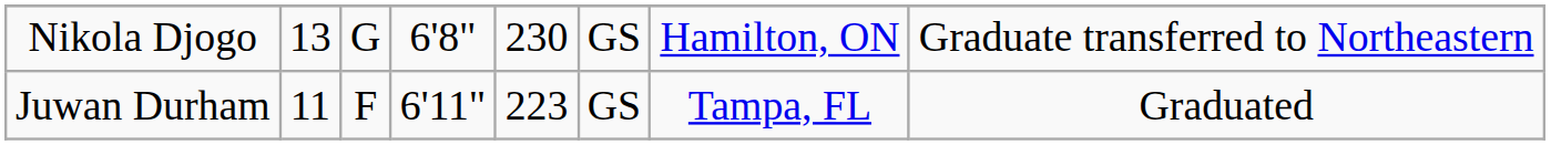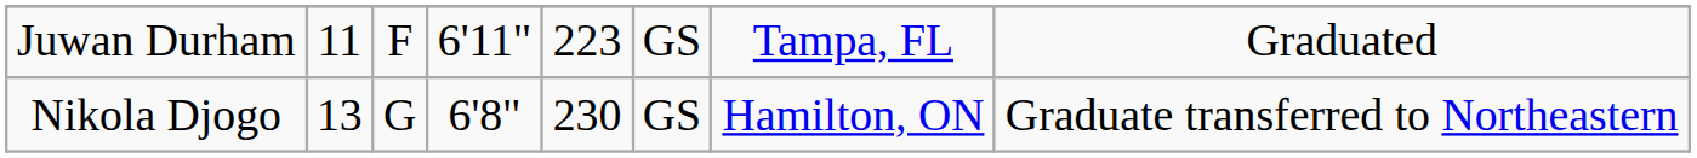 <table class="wikitable sortable" border="1" style="text-align:center;">
 <tr align=center>
+</tr>
+<tr>
+<td>Juwan Durham</td>
+<td>11</td>
+<td>F</td>
+<td>6'11"</td>
+<td>223</td>
+<td>GS</td>
+<td><a href='#'>Tampa, FL</a></td>
+<td>Graduated</td>
 </tr>
 <tr>
 <td>Nikola Djogo</td>
 <td>13</td>
 <td>G</td>
 <td>6'8"</td>
 <td>230</td>
 <td>GS</td>
 <td><a href='#'>Hamilton, ON</a></td>
 <td>Graduate transferred to <a href='#'>Northeastern</a></td>
 </tr>
-<tr>
-<td>Juwan Durham</td>
-<td>11</td>
-<td>F</td>
-<td>6'11"</td>
-<td>223</td>
-<td>GS</td>
-<td><a href='#'>Tampa, FL</a></td>
-<td>Graduated</td>
-</tr>
 </table>
